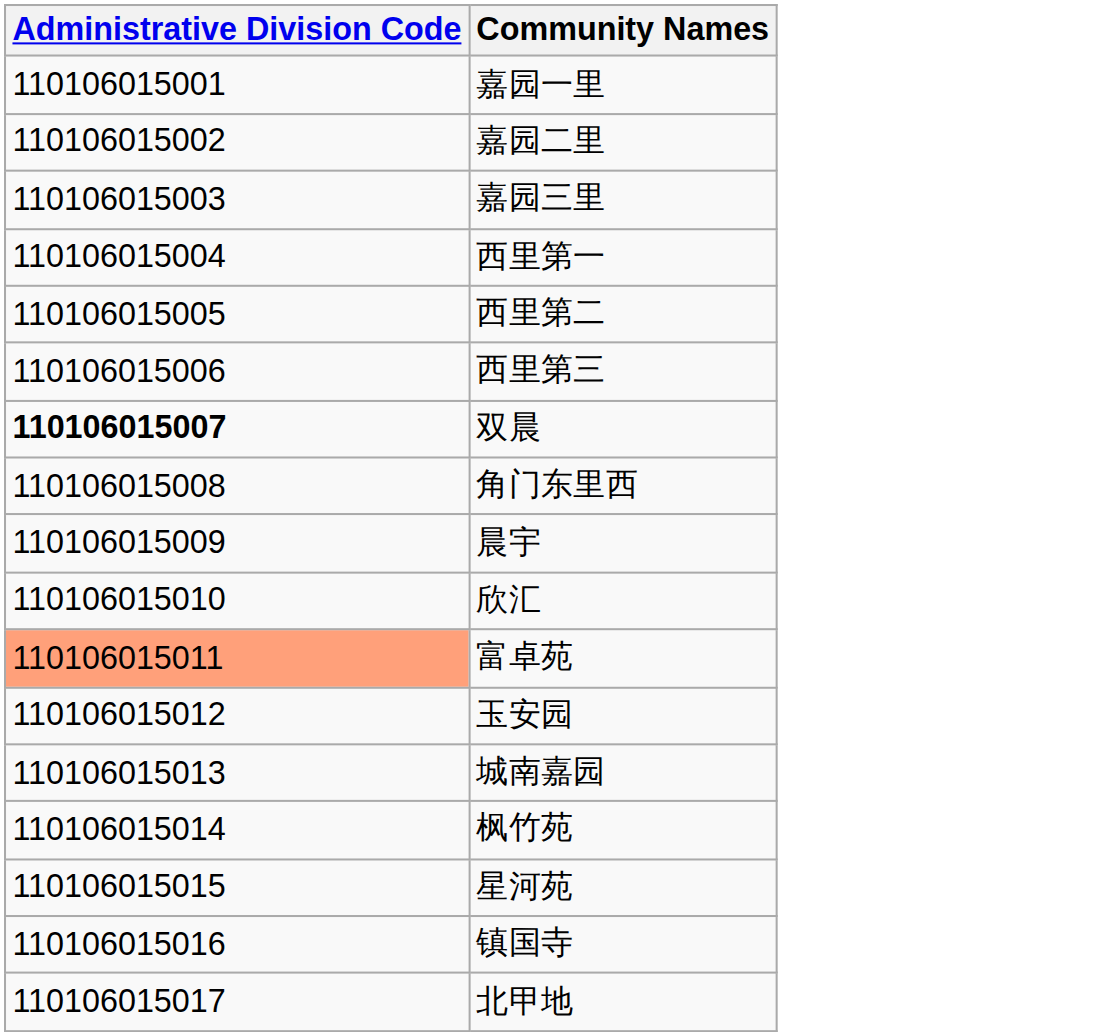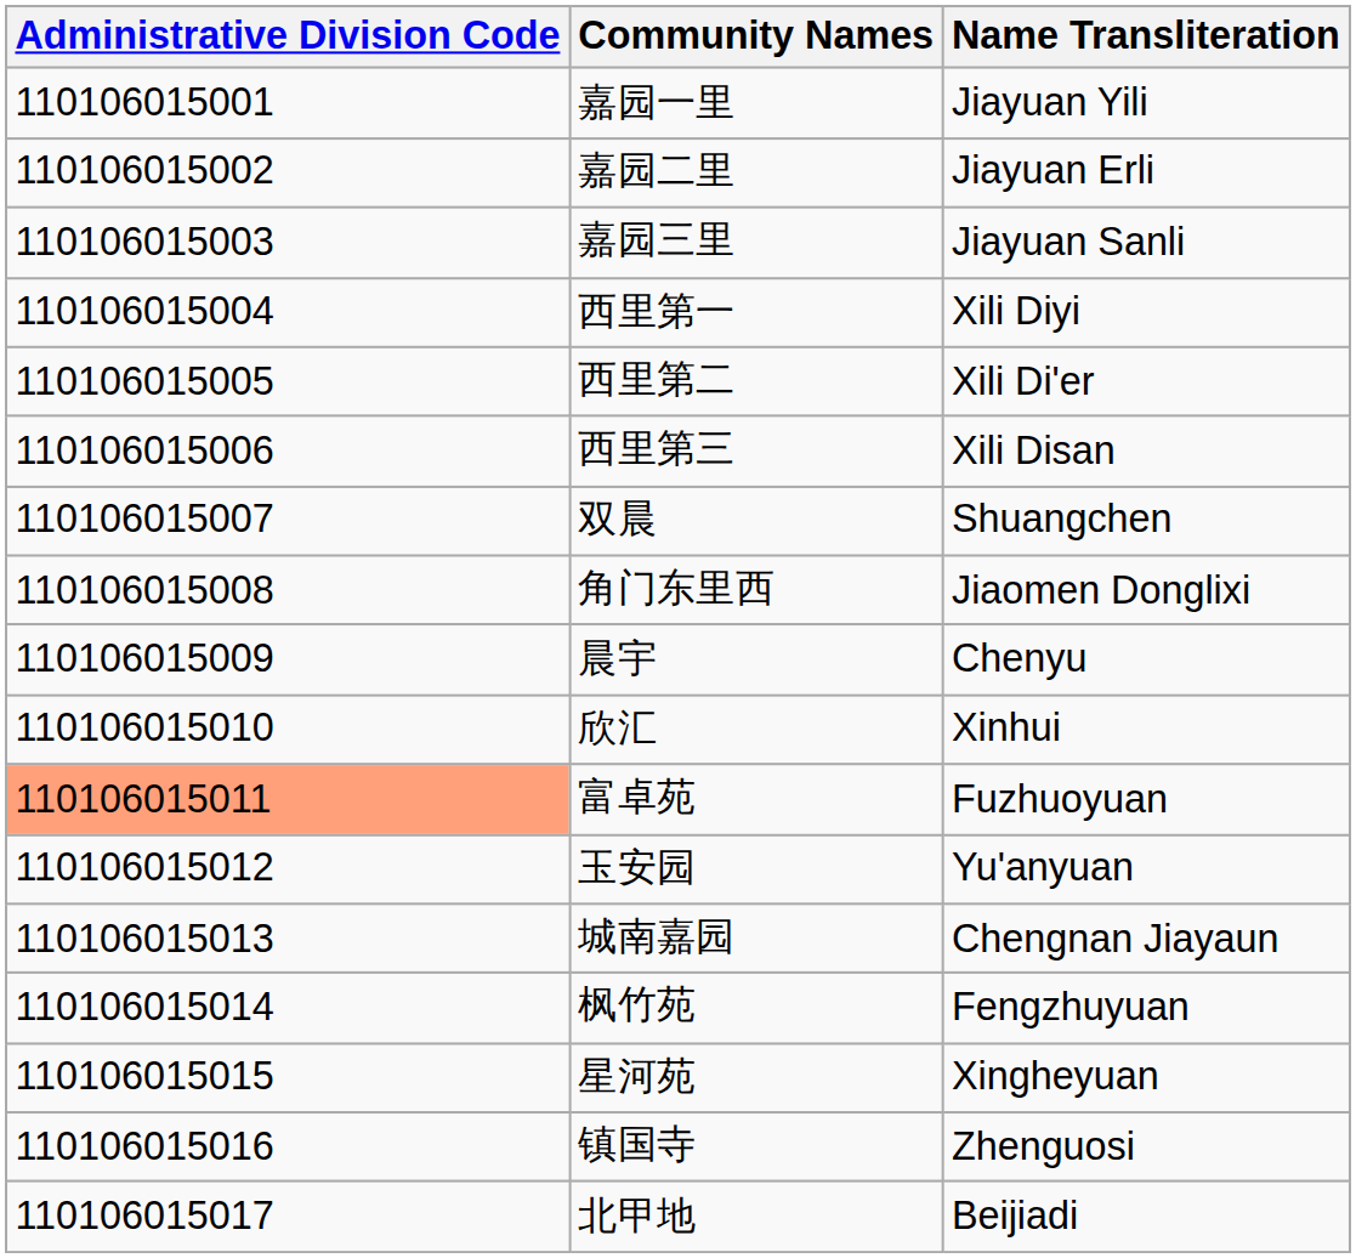 <table class="wikitable sortable">
 <tr>
 <th><a href='#'>Administrative Division Code</a></th>
 <th>Community Names</th>
+<th>Name Transliteration</th>
 </tr>
 <tr>
 <td>110106015001</td>
 <td>嘉园一里</td>
+<td>Jiayuan Yili</td>
 </tr>
 <tr>
 <td>110106015002</td>
 <td>嘉园二里</td>
+<td>Jiayuan Erli</td>
 </tr>
 <tr>
 <td>110106015003</td>
 <td>嘉园三里</td>
+<td>Jiayuan Sanli</td>
 </tr>
 <tr>
 <td>110106015004</td>
 <td>西里第一</td>
+<td>Xili Diyi</td>
 </tr>
 <tr>
 <td>110106015005</td>
 <td>西里第二</td>
+<td>Xili Di'er</td>
 </tr>
 <tr>
 <td>110106015006</td>
 <td>西里第三</td>
+<td>Xili Disan</td>
 </tr>
 <tr>
-<td><strong>110106015007</strong></td>
+<td>110106015007</td>
 <td>双晨</td>
+<td>Shuangchen</td>
 </tr>
 <tr>
 <td>110106015008</td>
 <td>角门东里西</td>
+<td>Jiaomen Donglixi</td>
 </tr>
 <tr>
 <td>110106015009</td>
 <td>晨宇</td>
+<td>Chenyu</td>
 </tr>
 <tr>
 <td>110106015010</td>
 <td>欣汇</td>
+<td>Xinhui</td>
 </tr>
 <tr>
 <td style="background: lightsalmon;">110106015011</td>
 <td>富卓苑</td>
+<td>Fuzhuoyuan</td>
 </tr>
 <tr>
 <td>110106015012</td>
 <td>玉安园</td>
+<td>Yu'anyuan</td>
 </tr>
 <tr>
 <td>110106015013</td>
 <td>城南嘉园</td>
+<td>Chengnan Jiayaun</td>
 </tr>
 <tr>
 <td>110106015014</td>
 <td>枫竹苑</td>
+<td>Fengzhuyuan</td>
 </tr>
 <tr>
 <td>110106015015</td>
 <td>星河苑</td>
+<td>Xingheyuan</td>
 </tr>
 <tr>
 <td>110106015016</td>
 <td>镇国寺</td>
+<td>Zhenguosi</td>
 </tr>
 <tr>
 <td>110106015017</td>
 <td>北甲地</td>
+<td>Beijiadi</td>
 </tr>
 </table>
